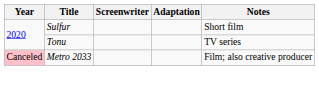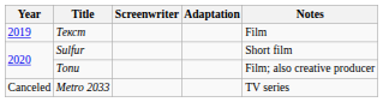 <table class="wikitable">
 <tr>
 <th>Year</th>
 <th>Title</th>
 <th>Screenwriter</th>
 <th>Adaptation</th>
 <th>Notes</th>
+</tr>
+<tr>
+<td><a href='#'>2019</a></td>
+<td><em>Текст</em></td>
+<td></td>
+<td></td>
+<td>Film</td>
 </tr>
 <tr>
 <td rowspan="2"><a href='#'>2020</a></td>
 <td><em>Sulfur</em></td>
 <td></td>
 <td></td>
 <td>Short film</td>
 </tr>
 <tr>
 <td><em>Топи</em></td>
 <td></td>
 <td></td>
-<td>TV series</td>
+<td>Film; also creative producer</td>
 </tr>
 <tr>
-<td style="background: pink;">Canceled</td>
+<td>Canceled</td>
 <td><em>Metro 2033</em></td>
 <td></td>
 <td></td>
-<td>Film; also creative producer</td>
+<td>TV series</td>
 </tr>
 </table>
